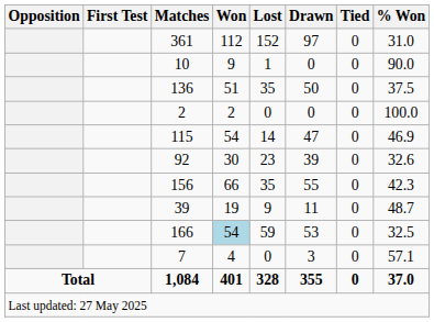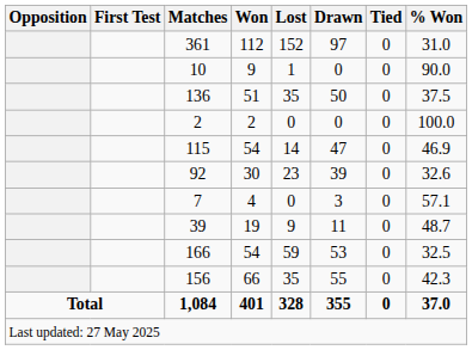 <table class="wikitable plainrowheaders sortable">
 <tr>
 <th scope=col>Opposition</th>
 <th scope=col>First Test</th>
 <th scope=col>Matches</th>
 <th scope=col>Won</th>
 <th scope=col>Lost</th>
 <th scope=col>Drawn</th>
 <th scope=col>Tied</th>
 <th scope=col>% Won</th>
 </tr>
 <tr align=center>
 <th scope=row></th>
 <td align=left><a href='#'></a></td>
 <td>361</td>
 <td>112</td>
 <td>152</td>
 <td>97</td>
 <td>0</td>
 <td>31.0</td>
 </tr>
 <tr align=center>
 <th scope=row></th>
 <td align=left><a href='#'></a></td>
 <td>10</td>
 <td>9</td>
 <td>1</td>
 <td>0</td>
 <td>0</td>
 <td>90.0</td>
 </tr>
 <tr align=center>
 <th scope=row></th>
 <td align=left><a href='#'></a></td>
 <td>136</td>
 <td>51</td>
 <td>35</td>
 <td>50</td>
 <td>0</td>
 <td>37.5</td>
 </tr>
 <tr align=center>
 <th scope=row></th>
 <td align=left><a href='#'></a></td>
 <td>2</td>
 <td>2</td>
 <td>0</td>
 <td>0</td>
 <td>0</td>
 <td>100.0</td>
 </tr>
 <tr align=center>
 <th scope=row></th>
 <td align=left><a href='#'></a></td>
 <td>115</td>
 <td>54</td>
 <td>14</td>
 <td>47</td>
 <td>0</td>
 <td>46.9</td>
 </tr>
 <tr align=center>
 <th scope=row></th>
 <td align=left><a href='#'></a></td>
 <td>92</td>
 <td>30</td>
 <td>23</td>
 <td>39</td>
 <td>0</td>
 <td>32.6</td>
 </tr>
 <tr align=center>
 <th scope=row></th>
 <td align=left><a href='#'></a></td>
-<td>156</td>
-<td>66</td>
-<td>35</td>
-<td>55</td>
+<td>7</td>
+<td>4</td>
 <td>0</td>
-<td>42.3</td>
+<td>3</td>
+<td>0</td>
+<td>57.1</td>
 </tr>
 <tr align=center>
 <th scope=row></th>
 <td align=left><a href='#'></a></td>
 <td>39</td>
 <td>19</td>
 <td>9</td>
 <td>11</td>
 <td>0</td>
 <td>48.7</td>
 </tr>
 <tr align=center>
 <th scope=row></th>
 <td align=left><a href='#'></a></td>
 <td>166</td>
-<td style="background: lightblue;">54</td>
+<td>54</td>
 <td>59</td>
 <td>53</td>
 <td>0</td>
 <td>32.5</td>
 </tr>
 <tr align=center>
 <th scope=row></th>
 <td align=left><a href='#'></a></td>
-<td>7</td>
-<td>4</td>
+<td>156</td>
+<td>66</td>
+<td>35</td>
+<td>55</td>
 <td>0</td>
-<td>3</td>
-<td>0</td>
-<td>57.1</td>
+<td>42.3</td>
 </tr>
 <tr class=sortbottom align=center>
 <td colspan=2><strong>Total</strong></td>
 <td><strong>1,084</strong></td>
 <td><strong>401</strong></td>
 <td><strong>328</strong></td>
 <td><strong>355</strong></td>
 <td><strong>0</strong></td>
 <td><strong>37.0</strong></td>
 </tr>
 <tr class=sortbottom >
 <td colspan=8><small>Last updated: 27 May 2025</small></td>
 </tr>
 </table>
